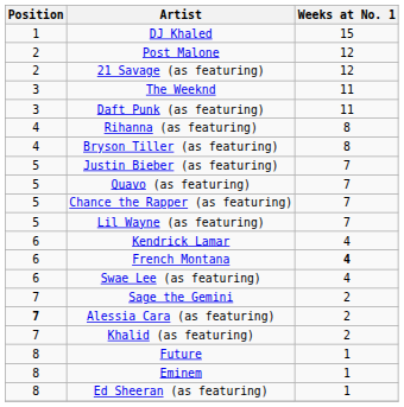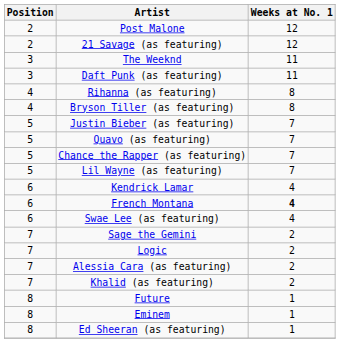 <table class="wikitable">
 <tr>
 <th style="text-align: center;">Position</th>
 <th style="text-align: center;">Artist</th>
 <th style="text-align: center;">Weeks at No. 1</th>
-</tr>
-<tr>
-<td style="text-align: center;">1</td>
-<td style="text-align: center;"><a href='#'>DJ Khaled</a></td>
-<td style="text-align: center;">15</td>
 </tr>
 <tr>
 <td style="text-align: center;">2</td>
 <td style="text-align: center;"><a href='#'>Post Malone</a></td>
 <td style="text-align: center;">12</td>
 </tr>
 <tr>
 <td style="text-align: center;">2</td>
 <td style="text-align: center;"><a href='#'>21 Savage</a> (as featuring)</td>
 <td style="text-align: center;">12</td>
 </tr>
 <tr>
 <td style="text-align: center;">3</td>
 <td style="text-align: center;"><a href='#'>The Weeknd</a></td>
 <td style="text-align: center;">11</td>
 </tr>
 <tr>
 <td style="text-align: center;">3</td>
 <td style="text-align: center;"><a href='#'>Daft Punk</a> (as featuring)</td>
 <td style="text-align: center;">11</td>
 </tr>
 <tr>
 <td style="text-align: center;">4</td>
 <td style="text-align: center;"><a href='#'>Rihanna</a> (as featuring)</td>
 <td style="text-align: center;">8</td>
 </tr>
 <tr>
 <td style="text-align: center;">4</td>
 <td style="text-align: center;"><a href='#'>Bryson Tiller</a> (as featuring)</td>
 <td style="text-align: center;">8</td>
 </tr>
 <tr>
 <td style="text-align: center;">5</td>
 <td style="text-align: center;"><a href='#'>Justin Bieber</a> (as featuring)</td>
 <td style="text-align: center;">7</td>
 </tr>
 <tr>
 <td style="text-align: center;">5</td>
 <td style="text-align: center;"><a href='#'>Quavo</a> (as featuring)</td>
 <td style="text-align: center;">7</td>
 </tr>
 <tr>
 <td style="text-align: center;">5</td>
 <td style="text-align: center;"><a href='#'>Chance the Rapper</a> (as featuring)</td>
 <td style="text-align: center;">7</td>
 </tr>
 <tr>
 <td style="text-align: center;">5</td>
 <td style="text-align: center;"><a href='#'>Lil Wayne</a> (as featuring)</td>
 <td style="text-align: center;">7</td>
 </tr>
 <tr>
 <td style="text-align: center;">6</td>
 <td style="text-align: center;"><a href='#'>Kendrick Lamar</a></td>
 <td style="text-align: center;">4</td>
 </tr>
 <tr>
 <td style="text-align: center;">6</td>
 <td style="text-align: center;"><a href='#'>French Montana</a></td>
 <td style="text-align: center;"><strong>4</strong></td>
 </tr>
 <tr>
 <td style="text-align: center;">6</td>
 <td style="text-align: center;"><a href='#'>Swae Lee</a> (as featuring)</td>
 <td style="text-align: center;">4</td>
 </tr>
 <tr>
 <td style="text-align: center;">7</td>
 <td style="text-align: center;"><a href='#'>Sage the Gemini</a></td>
 <td style="text-align: center;">2</td>
 </tr>
 <tr>
-<td style="text-align: center;"><strong>7</strong></td>
+<td style="text-align: center;">7</td>
+<td style="text-align: center;"><a href='#'>Logic</a></td>
+<td style="text-align: center;">2</td>
+</tr>
+<tr>
+<td style="text-align: center;">7</td>
 <td style="text-align: center;"><a href='#'>Alessia Cara</a> (as featuring)</td>
 <td style="text-align: center;">2</td>
 </tr>
 <tr>
 <td style="text-align: center;">7</td>
 <td style="text-align: center;"><a href='#'>Khalid</a> (as featuring)</td>
 <td style="text-align: center;">2</td>
 </tr>
 <tr>
 <td style="text-align: center;">8</td>
 <td style="text-align: center;"><a href='#'>Future</a></td>
 <td style="text-align: center;">1</td>
 </tr>
 <tr>
 <td style="text-align: center;">8</td>
 <td style="text-align: center;"><a href='#'>Eminem</a></td>
 <td style="text-align: center;">1</td>
 </tr>
 <tr>
 <td style="text-align: center;">8</td>
 <td style="text-align: center;"><a href='#'>Ed Sheeran</a> (as featuring)</td>
 <td style="text-align: center;">1</td>
 </tr>
 <tr>
 </tr>
 </table>
